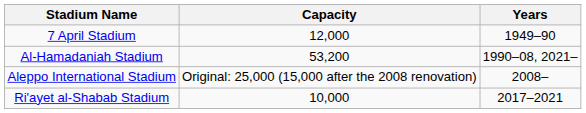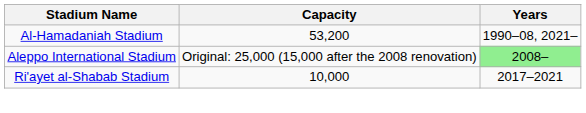 <table class="wikitable" style="text-align: center;">
 <tr>
 <th style="width:50;">Stadium Name</th>
 <th style="width:50;">Capacity</th>
 <th style="width:50;">Years</th>
-</tr>
-<tr>
-<td><a href='#'>7 April Stadium</a></td>
-<td>12,000</td>
-<td>1949–90</td>
 </tr>
 <tr>
 <td><a href='#'>Al-Hamadaniah Stadium</a></td>
 <td>53,200</td>
 <td>1990–08, 2021–</td>
 </tr>
 <tr>
 <td><a href='#'>Aleppo International Stadium</a></td>
 <td>Original: 25,000 (15,000 after the 2008 renovation)</td>
-<td>2008–</td>
+<td style="background: lightgreen;">2008–</td>
 </tr>
 <tr>
 <td><a href='#'>Ri'ayet al-Shabab Stadium</a></td>
 <td>10,000</td>
 <td>2017–2021</td>
 </tr>
 </table>
